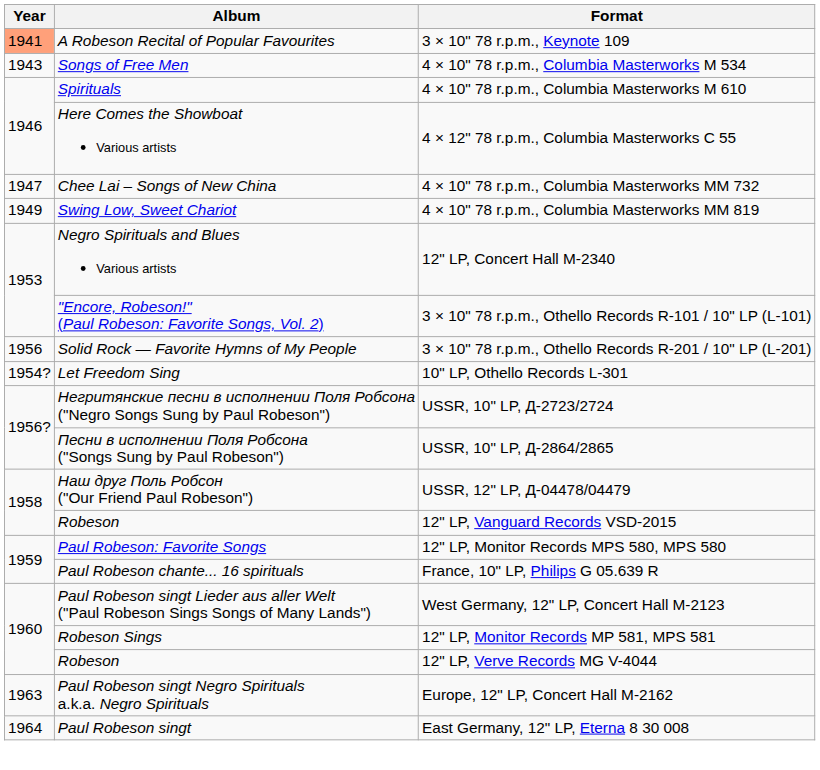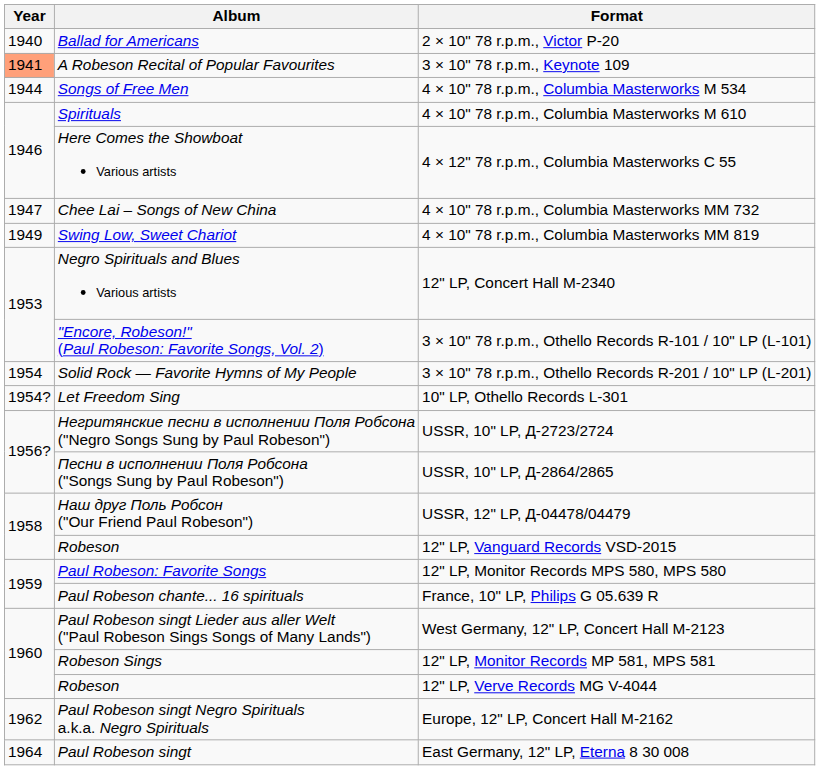 <table class="wikitable">
 <tr>
 <th rowspan="1">Year</th>
 <th rowspan="1">Album</th>
 <th rowspan="1">Format</th>
 </tr>
 <tr>
+<td rowspan="1">1940</td>
+<td><em><a href='#'>Ballad for Americans</a></em></td>
+<td>2 × 10" 78 r.p.m., <a href='#'>Victor</a> P-20</td>
+</tr>
+<tr>
 <td rowspan="1" style="background: lightsalmon;">1941</td>
 <td><em>A Robeson Recital of Popular Favourites</em></td>
 <td>3 × 10" 78 r.p.m., <a href='#'>Keynote</a> 109</td>
 </tr>
 <tr>
-<td rowspan="1">1943</td>
+<td rowspan="1">1944</td>
 <td><em><a href='#'>Songs of Free Men</a></em></td>
 <td>4 × 10" 78 r.p.m., <a href='#'>Columbia Masterworks</a> M 534</td>
 </tr>
 <tr>
 <td rowspan="2">1946</td>
 <td><em><a href='#'>Spirituals</a></em></td>
 <td>4 × 10" 78 r.p.m., Columbia Masterworks M 610</td>
 </tr>
 <tr>
 <td><em>Here Comes the Showboat</em><br><ul><li><small>Various artists</small></li></ul></td>
 <td>4 × 12" 78 r.p.m., Columbia Masterworks C 55</td>
 </tr>
 <tr>
 <td rowspan="1">1947</td>
 <td><em>Chee Lai – Songs of New China</em></td>
 <td>4 × 10" 78 r.p.m., Columbia Masterworks MM 732</td>
 </tr>
 <tr>
 <td rowspan="1">1949</td>
 <td><em><a href='#'>Swing Low, Sweet Chariot</a></em></td>
 <td>4 × 10" 78 r.p.m., Columbia Masterworks MM 819</td>
 </tr>
 <tr>
 <td rowspan="2">1953</td>
 <td><em>Negro Spirituals and Blues</em><br><ul><li><small>Various artists</small></li></ul></td>
 <td>12" LP, Concert Hall M-2340</td>
 </tr>
 <tr>
 <td><a href='#'><em>"Encore, Robeson!"</em><br>(<em>Paul Robeson: Favorite Songs, Vol. 2</em>)</a></td>
 <td>3 × 10" 78 r.p.m., Othello Records R-101 / 10" LP (L-101)</td>
 </tr>
 <tr>
-<td rowspan="1">1956</td>
+<td rowspan="1">1954</td>
 <td><em>Solid Rock — Favorite Hymns of My People</em></td>
 <td>3 × 10" 78 r.p.m., Othello Records R-201 / 10" LP (L-201)</td>
 </tr>
 <tr>
 <td rowspan="1">1954?</td>
 <td><em>Let Freedom Sing</em></td>
 <td>10" LP, Othello Records L-301</td>
 </tr>
 <tr>
 <td rowspan="2">1956?</td>
 <td><em>Негритянские песни в исполнении Поля Робсона</em><br>("Negro Songs Sung by Paul Robeson")</td>
 <td>USSR, 10" LP, Д-2723/2724</td>
 </tr>
 <tr>
 <td><em>Песни в исполнении Поля Робсона</em><br>("Songs Sung by Paul Robeson")</td>
 <td>USSR, 10" LP, Д-2864/2865</td>
 </tr>
 <tr>
 <td rowspan="2">1958</td>
 <td><em>Наш друг Поль Робсон</em><br>("Our Friend Paul Robeson")</td>
 <td>USSR, 12" LP, Д-04478/04479</td>
 </tr>
 <tr>
 <td><em>Robeson</em></td>
 <td>12" LP, <a href='#'>Vanguard Records</a> VSD-2015</td>
 </tr>
 <tr>
 <td rowspan="2">1959</td>
 <td><em><a href='#'>Paul Robeson: Favorite Songs</a></em></td>
 <td>12" LP, Monitor Records MPS 580, MPS 580</td>
 </tr>
 <tr>
 <td><em>Paul Robeson chante... 16 spirituals</em></td>
 <td>France, 10" LP, <a href='#'>Philips</a> G 05.639 R</td>
 </tr>
 <tr>
 <td rowspan="3">1960</td>
 <td><em>Paul Robeson singt Lieder aus aller Welt</em><br>("Paul Robeson Sings Songs of Many Lands")</td>
 <td>West Germany, 12" LP, Concert Hall M-2123</td>
 </tr>
 <tr>
 <td><em>Robeson Sings</em></td>
 <td>12" LP, <a href='#'>Monitor Records</a> MP 581, MPS 581</td>
 </tr>
 <tr>
 <td><em>Robeson</em></td>
 <td>12" LP, <a href='#'>Verve Records</a> MG V-4044</td>
 </tr>
 <tr>
-<td rowspan="1">1963</td>
+<td rowspan="1">1962</td>
 <td><em>Paul Robeson singt Negro Spirituals</em><br>a.k.a. <em>Negro Spirituals</em></td>
 <td>Europe, 12" LP, Concert Hall M-2162</td>
 </tr>
 <tr>
 <td rowspan="1">1964</td>
 <td><em>Paul Robeson singt</em></td>
 <td>East Germany, 12" LP, <a href='#'>Eterna</a> 8 30 008</td>
 </tr>
 </table>
